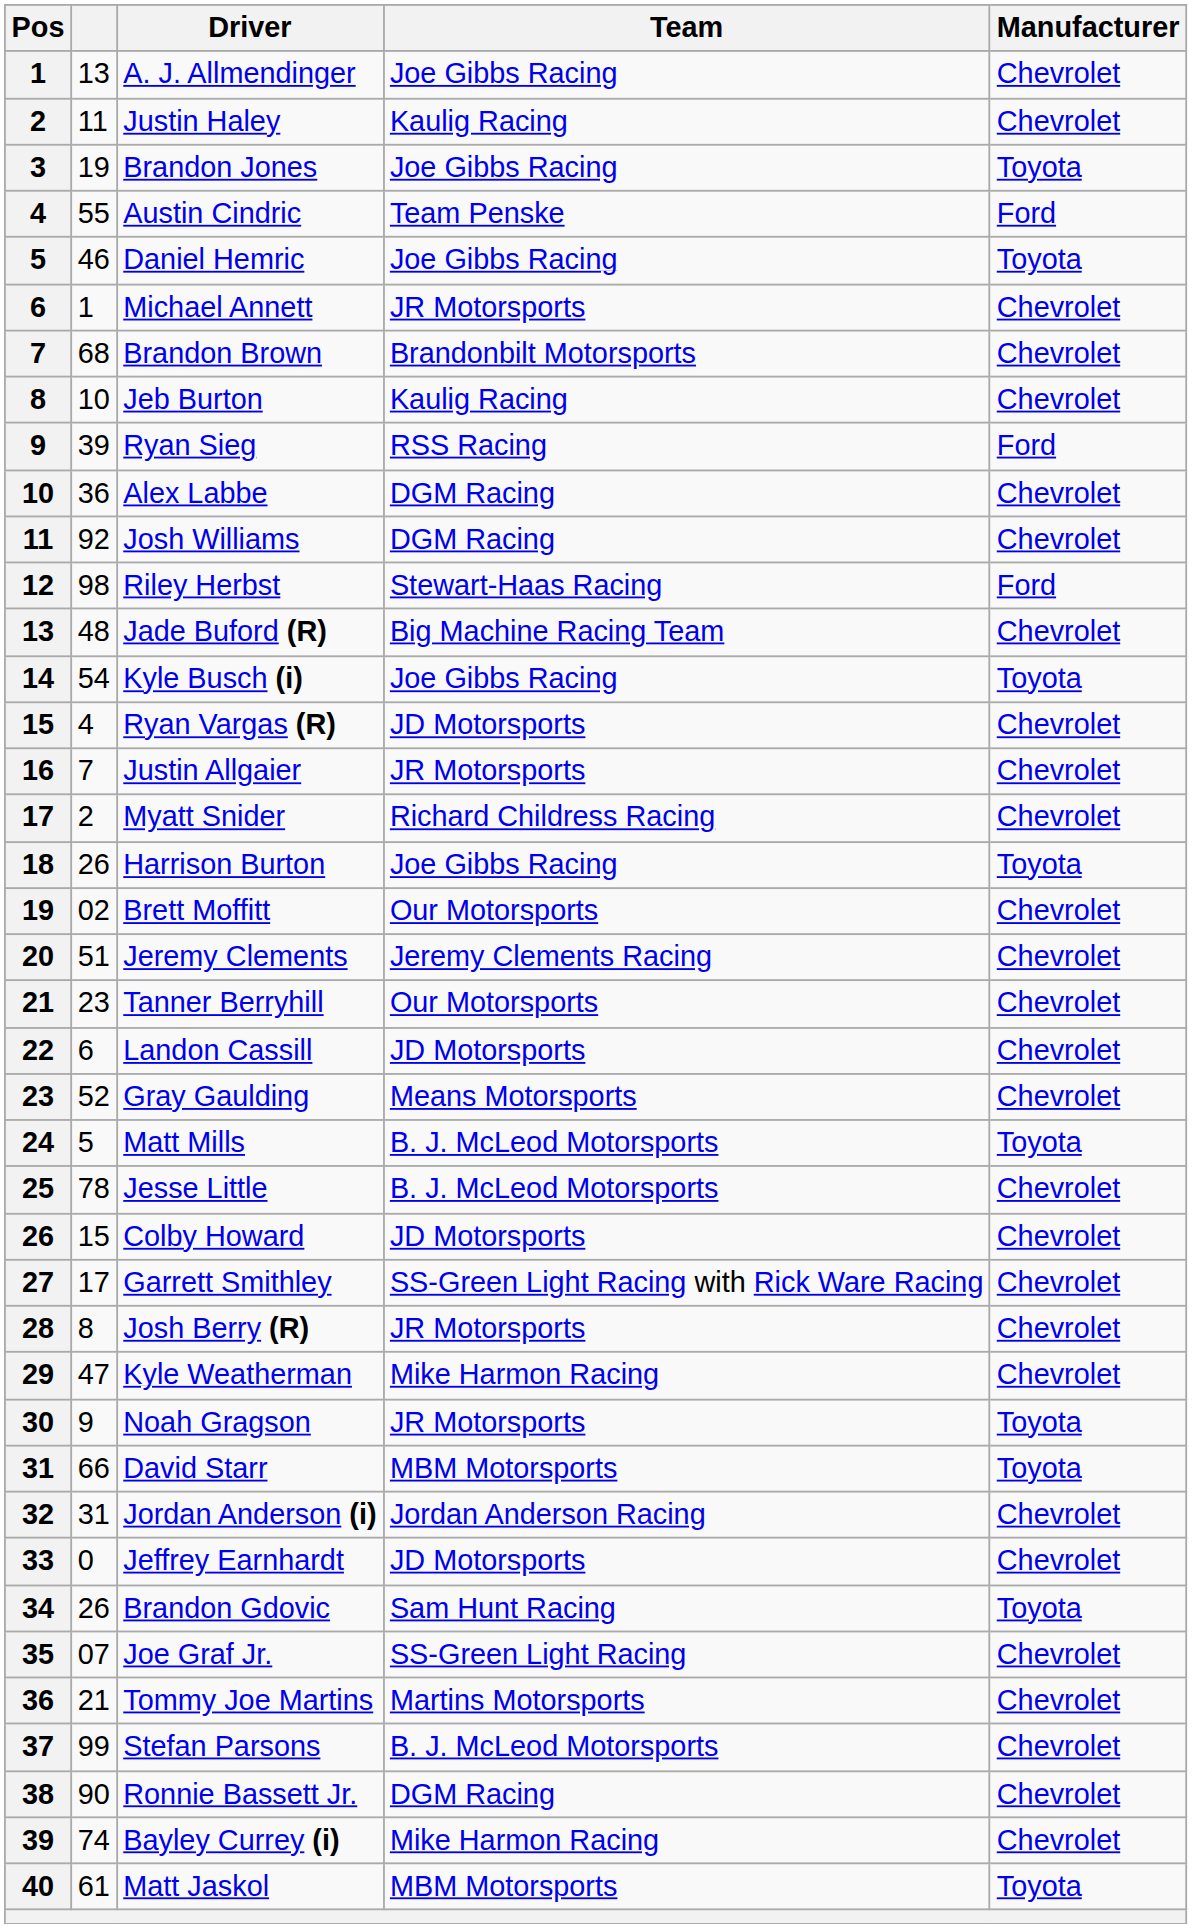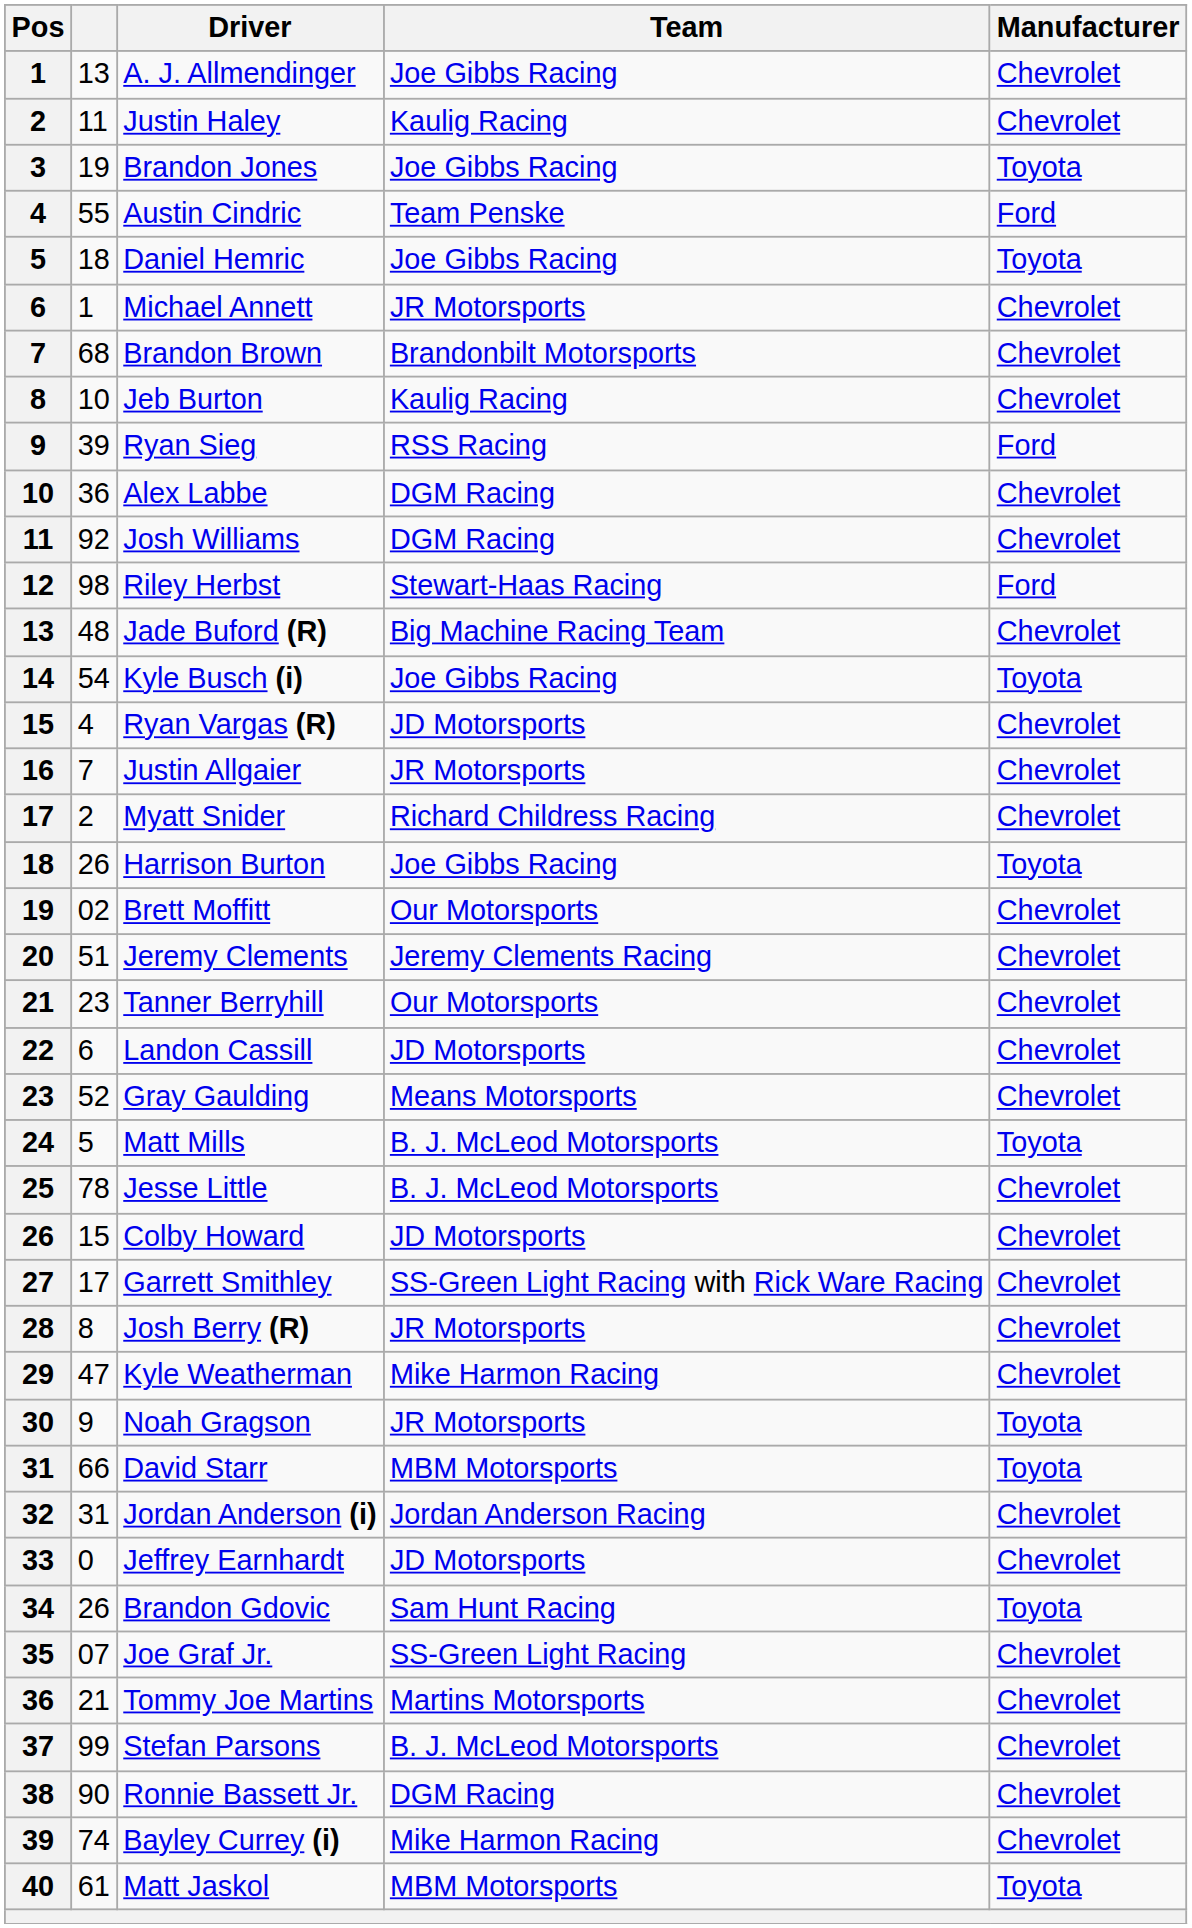 <table class="wikitable" style="font-size:98%">
 <tr>
 <th>Pos</th>
 <th></th>
 <th>Driver</th>
 <th>Team</th>
 <th>Manufacturer</th>
 </tr>
 <tr>
 <th>1</th>
 <td>13</td>
 <td><a href='#'>A. J. Allmendinger</a></td>
 <td><a href='#'>Joe Gibbs Racing</a></td>
 <td><a href='#'>Chevrolet</a></td>
 </tr>
 <tr>
 <th>2</th>
 <td>11</td>
 <td><a href='#'>Justin Haley</a></td>
 <td><a href='#'>Kaulig Racing</a></td>
 <td><a href='#'>Chevrolet</a></td>
 </tr>
 <tr>
 <th>3</th>
 <td>19</td>
 <td><a href='#'>Brandon Jones</a></td>
 <td><a href='#'>Joe Gibbs Racing</a></td>
 <td><a href='#'>Toyota</a></td>
 </tr>
 <tr>
 <th>4</th>
 <td>55</td>
 <td><a href='#'>Austin Cindric</a></td>
 <td><a href='#'>Team Penske</a></td>
 <td><a href='#'>Ford</a></td>
 </tr>
 <tr>
 <th>5</th>
-<td>46</td>
+<td>18</td>
 <td><a href='#'>Daniel Hemric</a></td>
 <td><a href='#'>Joe Gibbs Racing</a></td>
 <td><a href='#'>Toyota</a></td>
 </tr>
 <tr>
 <th>6</th>
 <td>1</td>
 <td><a href='#'>Michael Annett</a></td>
 <td><a href='#'>JR Motorsports</a></td>
 <td><a href='#'>Chevrolet</a></td>
 </tr>
 <tr>
 <th>7</th>
 <td>68</td>
 <td><a href='#'>Brandon Brown</a></td>
 <td><a href='#'>Brandonbilt Motorsports</a></td>
 <td><a href='#'>Chevrolet</a></td>
 </tr>
 <tr>
 <th>8</th>
 <td>10</td>
 <td><a href='#'>Jeb Burton</a></td>
 <td><a href='#'>Kaulig Racing</a></td>
 <td><a href='#'>Chevrolet</a></td>
 </tr>
 <tr>
 <th>9</th>
 <td>39</td>
 <td><a href='#'>Ryan Sieg</a></td>
 <td><a href='#'>RSS Racing</a></td>
 <td><a href='#'>Ford</a></td>
 </tr>
 <tr>
 <th>10</th>
 <td>36</td>
 <td><a href='#'>Alex Labbe</a></td>
 <td><a href='#'>DGM Racing</a></td>
 <td><a href='#'>Chevrolet</a></td>
 </tr>
 <tr>
 <th>11</th>
 <td>92</td>
 <td><a href='#'>Josh Williams</a></td>
 <td><a href='#'>DGM Racing</a></td>
 <td><a href='#'>Chevrolet</a></td>
 </tr>
 <tr>
 <th>12</th>
 <td>98</td>
 <td><a href='#'>Riley Herbst</a></td>
 <td><a href='#'>Stewart-Haas Racing</a></td>
 <td><a href='#'>Ford</a></td>
 </tr>
 <tr>
 <th>13</th>
 <td>48</td>
 <td><a href='#'>Jade Buford</a> <strong>(R)</strong></td>
 <td><a href='#'>Big Machine Racing Team</a></td>
 <td><a href='#'>Chevrolet</a></td>
 </tr>
 <tr>
 <th>14</th>
 <td>54</td>
 <td><a href='#'>Kyle Busch</a> <strong>(i)</strong></td>
 <td><a href='#'>Joe Gibbs Racing</a></td>
 <td><a href='#'>Toyota</a></td>
 </tr>
 <tr>
 <th>15</th>
 <td>4</td>
 <td><a href='#'>Ryan Vargas</a> <strong>(R)</strong></td>
 <td><a href='#'>JD Motorsports</a></td>
 <td><a href='#'>Chevrolet</a></td>
 </tr>
 <tr>
 <th>16</th>
 <td>7</td>
 <td><a href='#'>Justin Allgaier</a></td>
 <td><a href='#'>JR Motorsports</a></td>
 <td><a href='#'>Chevrolet</a></td>
 </tr>
 <tr>
 <th>17</th>
 <td>2</td>
 <td><a href='#'>Myatt Snider</a></td>
 <td><a href='#'>Richard Childress Racing</a></td>
 <td><a href='#'>Chevrolet</a></td>
 </tr>
 <tr>
 <th>18</th>
 <td>26</td>
 <td><a href='#'>Harrison Burton</a></td>
 <td><a href='#'>Joe Gibbs Racing</a></td>
 <td><a href='#'>Toyota</a></td>
 </tr>
 <tr>
 <th>19</th>
 <td>02</td>
 <td><a href='#'>Brett Moffitt</a></td>
 <td><a href='#'>Our Motorsports</a></td>
 <td><a href='#'>Chevrolet</a></td>
 </tr>
 <tr>
 <th>20</th>
 <td>51</td>
 <td><a href='#'>Jeremy Clements</a></td>
 <td><a href='#'>Jeremy Clements Racing</a></td>
 <td><a href='#'>Chevrolet</a></td>
 </tr>
 <tr>
 <th>21</th>
 <td>23</td>
 <td><a href='#'>Tanner Berryhill</a></td>
 <td><a href='#'>Our Motorsports</a></td>
 <td><a href='#'>Chevrolet</a></td>
 </tr>
 <tr>
 <th>22</th>
 <td>6</td>
 <td><a href='#'>Landon Cassill</a></td>
 <td><a href='#'>JD Motorsports</a></td>
 <td><a href='#'>Chevrolet</a></td>
 </tr>
 <tr>
 <th>23</th>
 <td>52</td>
 <td><a href='#'>Gray Gaulding</a></td>
 <td><a href='#'>Means Motorsports</a></td>
 <td><a href='#'>Chevrolet</a></td>
 </tr>
 <tr>
 <th>24</th>
 <td>5</td>
 <td><a href='#'>Matt Mills</a></td>
 <td><a href='#'>B. J. McLeod Motorsports</a></td>
 <td><a href='#'>Toyota</a></td>
 </tr>
 <tr>
 <th>25</th>
 <td>78</td>
 <td><a href='#'>Jesse Little</a></td>
 <td><a href='#'>B. J. McLeod Motorsports</a></td>
 <td><a href='#'>Chevrolet</a></td>
 </tr>
 <tr>
 <th>26</th>
 <td>15</td>
 <td><a href='#'>Colby Howard</a></td>
 <td><a href='#'>JD Motorsports</a></td>
 <td><a href='#'>Chevrolet</a></td>
 </tr>
 <tr>
 <th>27</th>
 <td>17</td>
 <td><a href='#'>Garrett Smithley</a></td>
 <td><a href='#'>SS-Green Light Racing</a> with <a href='#'>Rick Ware Racing</a></td>
 <td><a href='#'>Chevrolet</a></td>
 </tr>
 <tr>
 <th>28</th>
 <td>8</td>
 <td><a href='#'>Josh Berry</a> <strong>(R)</strong></td>
 <td><a href='#'>JR Motorsports</a></td>
 <td><a href='#'>Chevrolet</a></td>
 </tr>
 <tr>
 <th>29</th>
 <td>47</td>
 <td><a href='#'>Kyle Weatherman</a></td>
 <td><a href='#'>Mike Harmon Racing</a></td>
 <td><a href='#'>Chevrolet</a></td>
 </tr>
 <tr>
 <th>30</th>
 <td>9</td>
 <td><a href='#'>Noah Gragson</a></td>
 <td><a href='#'>JR Motorsports</a></td>
 <td><a href='#'>Toyota</a></td>
 </tr>
 <tr>
 <th>31</th>
 <td>66</td>
 <td><a href='#'>David Starr</a></td>
 <td><a href='#'>MBM Motorsports</a></td>
 <td><a href='#'>Toyota</a></td>
 </tr>
 <tr>
 <th>32</th>
 <td>31</td>
 <td><a href='#'>Jordan Anderson</a> <strong>(i)</strong></td>
 <td><a href='#'>Jordan Anderson Racing</a></td>
 <td><a href='#'>Chevrolet</a></td>
 </tr>
 <tr>
 <th>33</th>
 <td>0</td>
 <td><a href='#'>Jeffrey Earnhardt</a></td>
 <td><a href='#'>JD Motorsports</a></td>
 <td><a href='#'>Chevrolet</a></td>
 </tr>
 <tr>
 <th>34</th>
 <td>26</td>
 <td><a href='#'>Brandon Gdovic</a></td>
 <td><a href='#'>Sam Hunt Racing</a></td>
 <td><a href='#'>Toyota</a></td>
 </tr>
 <tr>
 <th>35</th>
 <td>07</td>
 <td><a href='#'>Joe Graf Jr.</a></td>
 <td><a href='#'>SS-Green Light Racing</a></td>
 <td><a href='#'>Chevrolet</a></td>
 </tr>
 <tr>
 <th>36</th>
 <td>21</td>
 <td><a href='#'>Tommy Joe Martins</a></td>
 <td><a href='#'>Martins Motorsports</a></td>
 <td><a href='#'>Chevrolet</a></td>
 </tr>
 <tr>
 <th>37</th>
 <td>99</td>
 <td><a href='#'>Stefan Parsons</a></td>
 <td><a href='#'>B. J. McLeod Motorsports</a></td>
 <td><a href='#'>Chevrolet</a></td>
 </tr>
 <tr>
 <th>38</th>
 <td>90</td>
 <td><a href='#'>Ronnie Bassett Jr.</a></td>
 <td><a href='#'>DGM Racing</a></td>
 <td><a href='#'>Chevrolet</a></td>
 </tr>
 <tr>
 <th>39</th>
 <td>74</td>
 <td><a href='#'>Bayley Currey</a> <strong>(i)</strong></td>
 <td><a href='#'>Mike Harmon Racing</a></td>
 <td><a href='#'>Chevrolet</a></td>
 </tr>
 <tr>
 <th>40</th>
 <td>61</td>
 <td><a href='#'>Matt Jaskol</a></td>
 <td><a href='#'>MBM Motorsports</a></td>
 <td><a href='#'>Toyota</a></td>
 </tr>
 <tr>
 <th colspan="6"></th>
 </tr>
 <tr>
 </tr>
 </table>
